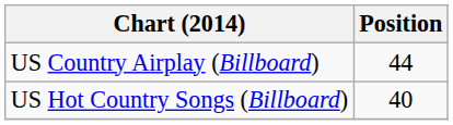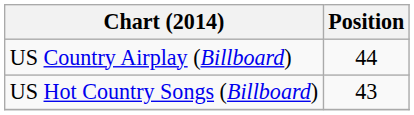 <table class="wikitable sortable">
 <tr>
 <th scope="col">Chart (2014)</th>
 <th scope="col">Position</th>
 </tr>
 <tr>
 <td>US <a href='#'>Country Airplay</a> (<em><a href='#'>Billboard</a></em>)</td>
 <td align="center">44</td>
 </tr>
 <tr>
 <td>US <a href='#'>Hot Country Songs</a> (<em><a href='#'>Billboard</a></em>)</td>
-<td align="center">40</td>
+<td align="center">43</td>
 </tr>
 <tr>
 </tr>
 </table>
